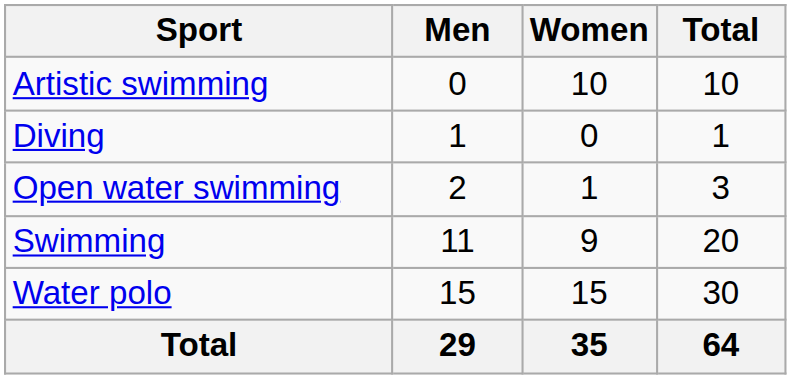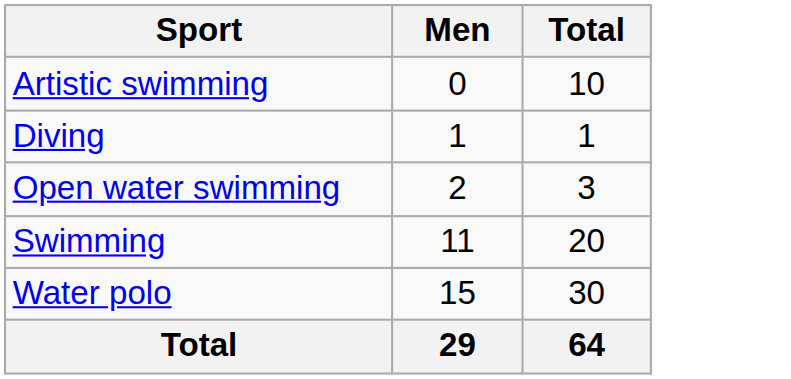 <table class="wikitable sortable" style="text-align:center;">
 <tr>
 <th width=180>Sport</th>
 <th width=55>Men</th>
-<th width=55>Women</th>
 <th width=55>Total</th>
 </tr>
 <tr>
 <td align=left><a href='#'>Artistic swimming</a></td>
 <td>0</td>
 <td>10</td>
-<td>10</td>
 </tr>
 <tr>
 <td align=left><a href='#'>Diving</a></td>
 <td>1</td>
-<td>0</td>
 <td>1</td>
 </tr>
 <tr>
 <td align=left><a href='#'>Open water swimming</a></td>
 <td>2</td>
-<td>1</td>
 <td>3</td>
 </tr>
 <tr>
 <td align=left><a href='#'>Swimming</a></td>
 <td>11</td>
-<td>9</td>
 <td>20</td>
 </tr>
 <tr>
 <td align=left><a href='#'>Water polo</a></td>
-<td>15</td>
 <td>15</td>
 <td>30</td>
 </tr>
 <tr>
 <th>Total</th>
 <th>29</th>
-<th>35</th>
 <th>64</th>
 </tr>
 </table>
